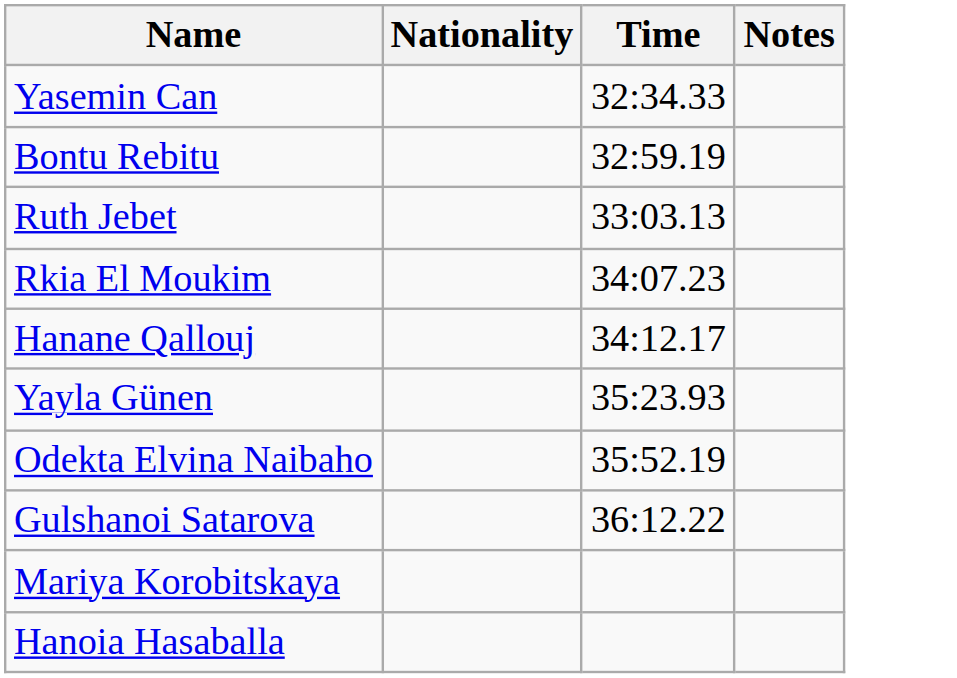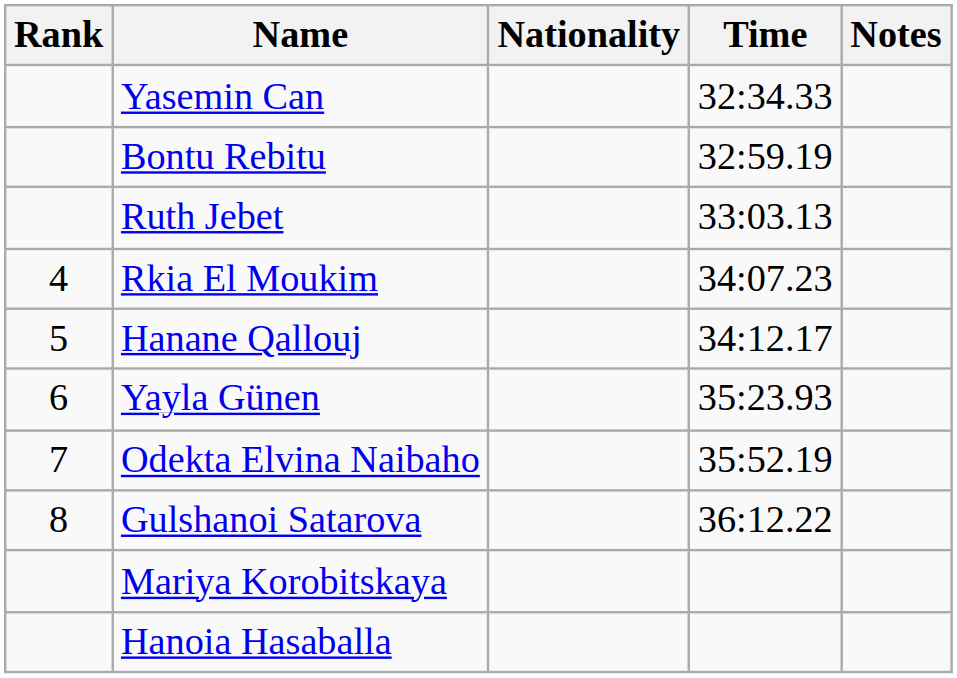 <table class="wikitable sortable" style="text-align:center">
 <tr>
+<th>Rank</th>
 <th>Name</th>
 <th>Nationality</th>
 <th>Time</th>
 <th>Notes</th>
 </tr>
 <tr>
+<td></td>
 <td align=left><a href='#'>Yasemin Can</a></td>
 <td align=left></td>
 <td>32:34.33</td>
 <td></td>
 </tr>
 <tr>
+<td></td>
 <td align=left><a href='#'>Bontu Rebitu</a></td>
 <td align=left></td>
 <td>32:59.19</td>
 <td></td>
 </tr>
 <tr>
+<td></td>
 <td align=left><a href='#'>Ruth Jebet</a></td>
 <td align=left></td>
 <td>33:03.13</td>
 <td></td>
 </tr>
 <tr>
+<td>4</td>
 <td align=left><a href='#'>Rkia El Moukim</a></td>
 <td align=left></td>
 <td>34:07.23</td>
 <td></td>
 </tr>
 <tr>
+<td>5</td>
 <td align=left><a href='#'>Hanane Qallouj</a></td>
 <td align=left></td>
 <td>34:12.17</td>
 <td></td>
 </tr>
 <tr>
+<td>6</td>
 <td align=left><a href='#'>Yayla Günen</a></td>
 <td align=left></td>
 <td>35:23.93</td>
 <td></td>
 </tr>
 <tr>
+<td>7</td>
 <td align=left><a href='#'>Odekta Elvina Naibaho</a></td>
 <td align=left></td>
 <td>35:52.19</td>
 <td></td>
 </tr>
 <tr>
+<td>8</td>
 <td align=left><a href='#'>Gulshanoi Satarova</a></td>
 <td align=left></td>
 <td>36:12.22</td>
 <td></td>
 </tr>
 <tr>
+<td></td>
 <td align=left><a href='#'>Mariya Korobitskaya</a></td>
 <td align=left></td>
 <td></td>
 <td></td>
 </tr>
 <tr>
+<td></td>
 <td align=left><a href='#'>Hanoia Hasaballa</a></td>
 <td align=left></td>
 <td></td>
 <td></td>
 </tr>
 </table>
